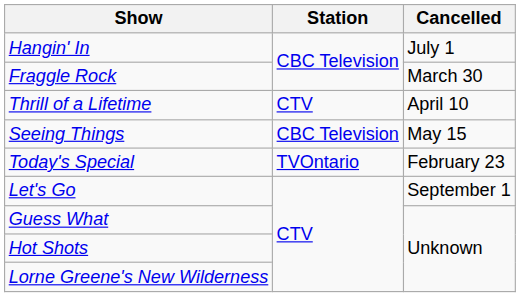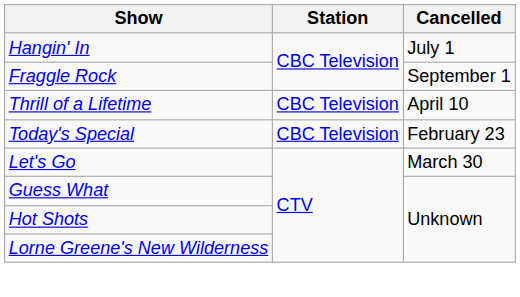 <table class="wikitable">
 <tr>
 <th>Show</th>
 <th>Station</th>
 <th>Cancelled</th>
 </tr>
 <tr>
 <td><em><a href='#'>Hangin' In</a></em></td>
 <td rowspan="2"><a href='#'>CBC Television</a></td>
 <td>July 1</td>
 </tr>
 <tr>
 <td><em><a href='#'>Fraggle Rock</a></em></td>
-<td>March 30</td>
+<td>September 1</td>
 </tr>
 <tr>
 <td><em><a href='#'>Thrill of a Lifetime</a></em></td>
-<td><a href='#'>CTV</a></td>
+<td><a href='#'>CBC Television</a></td>
 <td>April 10</td>
 </tr>
 <tr>
-<td><em><a href='#'>Seeing Things</a></em></td>
+<td><em><a href='#'>Today's Special</a></em></td>
 <td><a href='#'>CBC Television</a></td>
-<td>May 15</td>
-</tr>
-<tr>
-<td><em><a href='#'>Today's Special</a></em></td>
-<td><a href='#'>TVOntario</a></td>
 <td>February 23</td>
 </tr>
 <tr>
 <td><em><a href='#'>Let's Go</a></em></td>
 <td rowspan="4"><a href='#'>CTV</a></td>
-<td>September 1</td>
+<td>March 30</td>
 </tr>
 <tr>
 <td><em><a href='#'>Guess What</a></em></td>
 <td rowspan="3">Unknown</td>
 </tr>
 <tr>
 <td><em><a href='#'>Hot Shots</a></em></td>
 </tr>
 <tr>
 <td><em><a href='#'>Lorne Greene's New Wilderness</a></em></td>
 </tr>
 </table>
